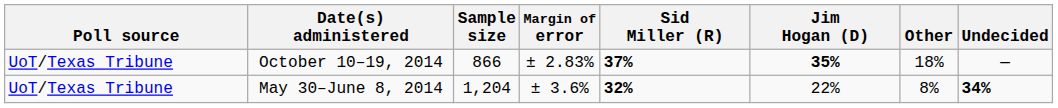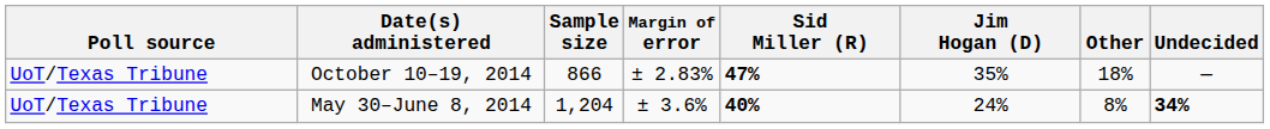 <table class="wikitable">
 <tr valign= bottom>
 <th style="width:190px;">Poll source</th>
 <th style="width:160px;">Date(s)<br>administered</th>
 <th class=small>Sample<br>size</th>
 <th><small>Margin of</small><br>error</th>
 <th style="width:115px;">Sid<br>Miller (R)</th>
 <th style="width:115px;">Jim<br>Hogan (D)</th>
 <th style="width:40px;">Other</th>
 <th style="width:40px;">Undecided</th>
 </tr>
 <tr>
 <td><a href='#'>UoT</a>/<a href='#'>Texas Tribune</a></td>
 <td align=center>October 10–19, 2014</td>
 <td align=center>866</td>
 <td align=center>± 2.83%</td>
-<td><strong>37%</strong></td>
-<td align=center><strong>35%</strong></td>
+<td><strong>47%</strong></td>
+<td align=center>35%</td>
 <td align=center>18%</td>
 <td align=center>—</td>
 </tr>
 <tr>
 <td><a href='#'>UoT</a>/<a href='#'>Texas Tribune</a></td>
 <td align=center>May 30–June 8, 2014</td>
 <td align=center>1,204</td>
 <td align=center>± 3.6%</td>
-<td><strong>32%</strong></td>
-<td align=center>22%</td>
+<td><strong>40%</strong></td>
+<td align=center>24%</td>
 <td align=center>8%</td>
 <td><strong>34%</strong></td>
 </tr>
 </table>
